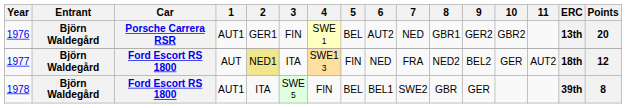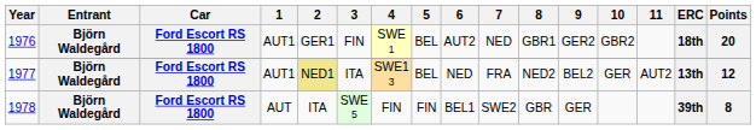 <table class="wikitable" border="1" style="text-align:center; font-size:90%;">
 <tr valign="top">
 <th>Year</th>
 <th>Entrant</th>
 <th>Car</th>
 <th>1</th>
 <th>2</th>
 <th>3</th>
 <th>4</th>
 <th>5</th>
 <th>6</th>
 <th>7</th>
 <th>8</th>
 <th>9</th>
 <th>10</th>
 <th>11</th>
 <th>ERC</th>
 <th>Points</th>
 </tr>
 <tr>
 <td><a href='#'>1976</a></td>
 <th>Björn Waldegård</th>
-<th><a href='#'>Porsche Carrera RSR</a></th>
+<th><a href='#'>Ford Escort RS 1800</a></th>
 <td>AUT1<br><small></small></td>
 <td>GER1<br><small></small></td>
 <td>FIN<br><small></small></td>
 <td style="background:#ffffbf;">SWE<br><small>1</small></td>
 <td>BEL<br><small></small></td>
 <td>AUT2<br><small></small></td>
 <td>NED<br><small></small></td>
 <td>GBR1<br><small></small></td>
 <td>GER2<br><small></small></td>
 <td>GBR2<br><small></small></td>
 <td></td>
-<th>13th</th>
+<th>18th</th>
 <th>20</th>
 </tr>
 <tr>
 </tr>
 <tr>
 <td><a href='#'>1977</a></td>
 <th>Björn Waldegård</th>
 <th><a href='#'>Ford Escort RS 1800</a></th>
-<td>AUT<br><small></small></td>
+<td>AUT1<br><small></small></td>
 <td style="background: khaki;">NED1<br><small></small></td>
 <td>ITA<br><small></small></td>
 <td style="background:#FFDF9F;">SWE1<br><small>3</small></td>
-<td>FIN<br><small></small></td>
+<td>BEL<br><small></small></td>
 <td>NED<br><small></small></td>
 <td>FRA<br><small></small></td>
 <td>NED2<br><small></small></td>
 <td>BEL2<br><small></small></td>
 <td>GER<br><small></small></td>
 <td>AUT2<br><small></small></td>
-<th>18th</th>
+<th>13th</th>
 <th>12</th>
 </tr>
 <tr>
 <td><a href='#'>1978</a></td>
 <th>Björn Waldegård</th>
 <th><a href='#'>Ford Escort RS 1800</a></th>
-<td>AUT1<br><small></small></td>
+<td>AUT<br><small></small></td>
 <td>ITA<br><small></small></td>
 <td style="background:#DFFFDF;">SWE<br><small>5</small></td>
 <td>FIN<br><small></small></td>
-<td>BEL<br><small></small></td>
+<td>FIN<br><small></small></td>
 <td>BEL1<br><small></small></td>
 <td>SWE2<br><small></small></td>
 <td>GBR<br><small></small></td>
 <td>GER<br><small></small></td>
 <td></td>
 <td></td>
 <th>39th</th>
 <th>8</th>
 </tr>
 </table>
